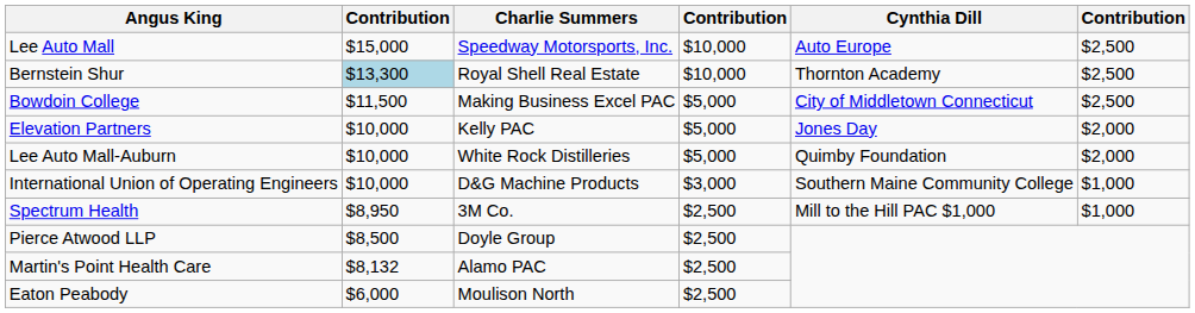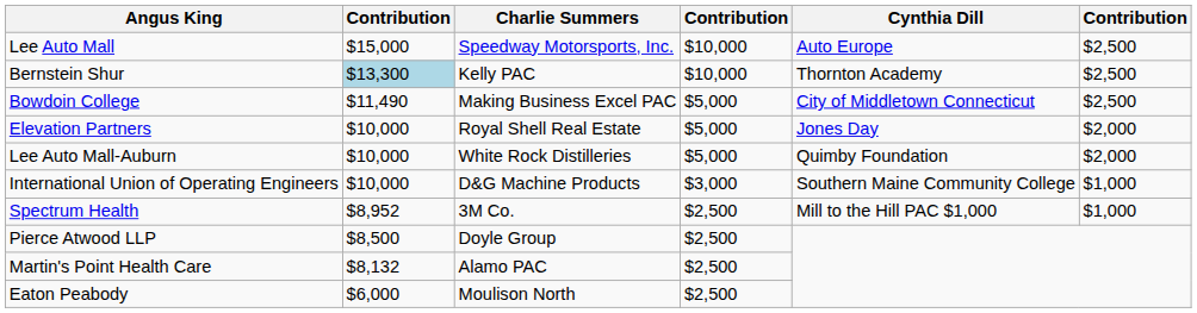 <table class="wikitable sortable">
 <tr>
 <th>Angus King</th>
 <th>Contribution</th>
 <th>Charlie Summers</th>
 <th>Contribution</th>
 <th>Cynthia Dill</th>
 <th>Contribution</th>
 </tr>
 <tr>
 <td>Lee <a href='#'>Auto Mall</a></td>
 <td>$15,000</td>
 <td><a href='#'>Speedway Motorsports, Inc.</a></td>
 <td>$10,000</td>
 <td><a href='#'>Auto Europe</a></td>
 <td>$2,500</td>
 </tr>
 <tr>
 <td>Bernstein Shur</td>
 <td style="background: lightblue;">$13,300</td>
-<td>Royal Shell Real Estate</td>
+<td>Kelly PAC</td>
 <td>$10,000</td>
 <td>Thornton Academy</td>
 <td>$2,500</td>
 </tr>
 <tr>
 <td><a href='#'>Bowdoin College</a></td>
-<td>$11,500</td>
+<td>$11,490</td>
 <td>Making Business Excel PAC</td>
 <td>$5,000</td>
 <td><a href='#'>City of Middletown Connecticut</a></td>
 <td>$2,500</td>
 </tr>
 <tr>
 <td><a href='#'>Elevation Partners</a></td>
 <td>$10,000</td>
-<td>Kelly PAC</td>
+<td>Royal Shell Real Estate</td>
 <td>$5,000</td>
 <td><a href='#'>Jones Day</a></td>
 <td>$2,000</td>
 </tr>
 <tr>
 <td>Lee Auto Mall-Auburn</td>
 <td>$10,000</td>
 <td>White Rock Distilleries</td>
 <td>$5,000</td>
 <td>Quimby Foundation</td>
 <td>$2,000</td>
 </tr>
 <tr>
 <td>International Union of Operating Engineers</td>
 <td>$10,000</td>
 <td>D&G Machine Products</td>
 <td>$3,000</td>
 <td>Southern Maine Community College</td>
 <td>$1,000</td>
 </tr>
 <tr>
 <td><a href='#'>Spectrum Health</a></td>
-<td>$8,950</td>
+<td>$8,952</td>
 <td>3M Co.</td>
 <td>$2,500</td>
 <td>Mill to the Hill PAC $1,000</td>
 <td>$1,000</td>
 </tr>
 <tr>
 <td>Pierce Atwood LLP</td>
 <td>$8,500</td>
 <td>Doyle Group</td>
 <td>$2,500</td>
 </tr>
 <tr>
 <td>Martin's Point Health Care</td>
 <td>$8,132</td>
 <td>Alamo PAC</td>
 <td>$2,500</td>
 </tr>
 <tr>
 <td>Eaton Peabody</td>
 <td>$6,000</td>
 <td>Moulison North</td>
 <td>$2,500</td>
 </tr>
 </table>
